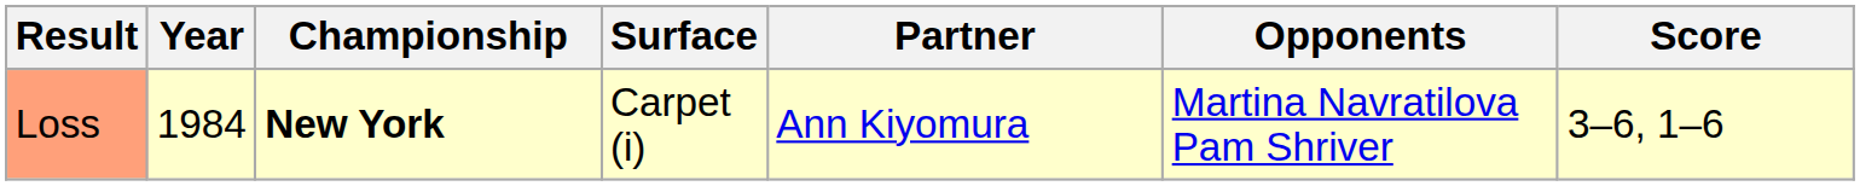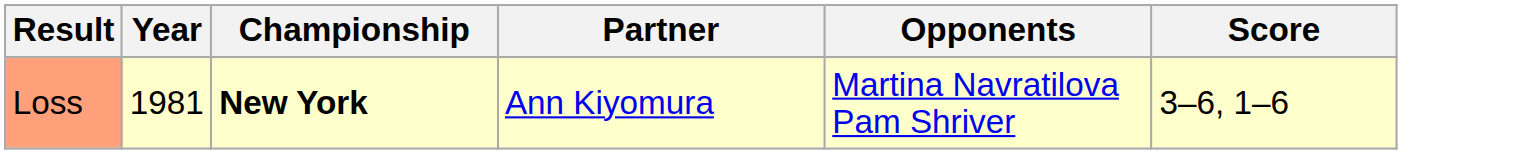 <table class="sortable wikitable">
 <tr>
 <th>Result</th>
 <th style="width:30px">Year</th>
 <th style="width:130px">Championship</th>
-<th style="width:50px">Surface</th>
 <th style="width:150px">Partner</th>
 <th style="width:150px">Opponents</th>
 <th style="width:110px"  class="unsortable">Score</th>
 </tr>
 <tr bgcolor=ffffcc>
 <td style="background:#ffa07a;">Loss</td>
-<td>1984</td>
+<td>1981</td>
 <td><strong>New York</strong></td>
-<td>Carpet (i)</td>
 <td> <a href='#'>Ann Kiyomura</a></td>
 <td> <a href='#'>Martina Navratilova</a> <br>  <a href='#'>Pam Shriver</a></td>
 <td>3–6, 1–6</td>
 </tr>
 </table>
